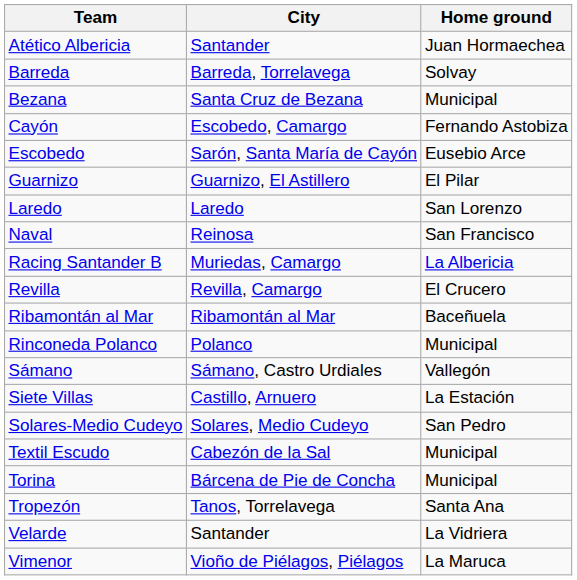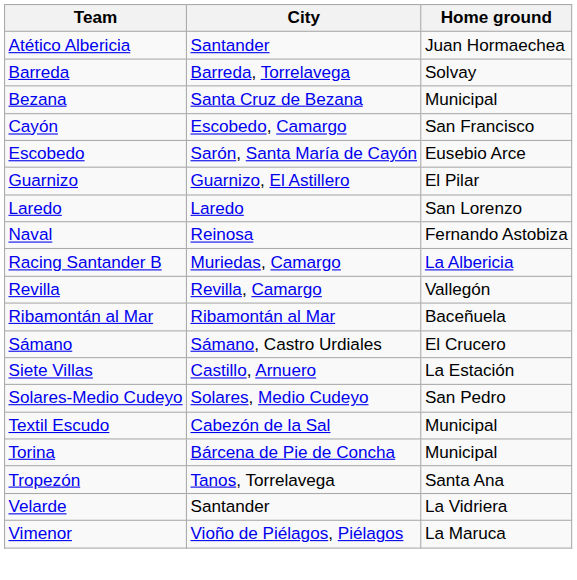 <table class="wikitable sortable">
 <tr>
 <th>Team</th>
 <th>City</th>
 <th>Home ground</th>
 </tr>
 <tr>
 <td><a href='#'>Atético Albericia</a></td>
 <td><a href='#'>Santander</a></td>
 <td>Juan Hormaechea</td>
 </tr>
 <tr>
 <td><a href='#'>Barreda</a></td>
 <td><a href='#'>Barreda</a>, <a href='#'>Torrelavega</a></td>
 <td>Solvay</td>
 </tr>
 <tr>
 <td><a href='#'>Bezana</a></td>
 <td><a href='#'>Santa Cruz de Bezana</a></td>
 <td>Municipal</td>
 </tr>
 <tr>
 <td><a href='#'>Cayón</a></td>
 <td><a href='#'>Escobedo</a>, <a href='#'>Camargo</a></td>
-<td>Fernando Astobiza</td>
+<td>San Francisco</td>
 </tr>
 <tr>
 <td><a href='#'>Escobedo</a></td>
 <td><a href='#'>Sarón</a>, <a href='#'>Santa María de Cayón</a></td>
 <td>Eusebio Arce</td>
 </tr>
 <tr>
 <td><a href='#'>Guarnizo</a></td>
 <td><a href='#'>Guarnizo</a>, <a href='#'>El Astillero</a></td>
 <td>El Pilar</td>
 </tr>
 <tr>
 <td><a href='#'>Laredo</a></td>
 <td><a href='#'>Laredo</a></td>
 <td>San Lorenzo</td>
 </tr>
 <tr>
 <td><a href='#'>Naval</a></td>
 <td><a href='#'>Reinosa</a></td>
-<td>San Francisco</td>
+<td>Fernando Astobiza</td>
 </tr>
 <tr>
 <td><a href='#'>Racing Santander B</a></td>
 <td><a href='#'>Muriedas</a>, <a href='#'>Camargo</a></td>
 <td><a href='#'>La Albericia</a></td>
 </tr>
 <tr>
 <td><a href='#'>Revilla</a></td>
 <td><a href='#'>Revilla</a>, <a href='#'>Camargo</a></td>
-<td>El Crucero</td>
+<td>Vallegón</td>
 </tr>
 <tr>
 <td><a href='#'>Ribamontán al Mar</a></td>
 <td><a href='#'>Ribamontán al Mar</a></td>
 <td>Baceñuela</td>
 </tr>
 <tr>
-<td><a href='#'>Rinconeda Polanco</a></td>
-<td><a href='#'>Polanco</a></td>
-<td>Municipal</td>
-</tr>
-<tr>
 <td><a href='#'>Sámano</a></td>
 <td><a href='#'>Sámano</a>, Castro Urdiales</td>
-<td>Vallegón</td>
+<td>El Crucero</td>
 </tr>
 <tr>
 <td><a href='#'>Siete Villas</a></td>
 <td><a href='#'>Castillo</a>, <a href='#'>Arnuero</a></td>
 <td>La Estación</td>
 </tr>
 <tr>
 <td><a href='#'>Solares-Medio Cudeyo</a></td>
 <td><a href='#'>Solares</a>, <a href='#'>Medio Cudeyo</a></td>
 <td>San Pedro</td>
 </tr>
 <tr>
 <td><a href='#'>Textil Escudo</a></td>
 <td><a href='#'>Cabezón de la Sal</a></td>
 <td>Municipal</td>
 </tr>
 <tr>
 <td><a href='#'>Torina</a></td>
 <td><a href='#'>Bárcena de Pie de Concha</a></td>
 <td>Municipal</td>
 </tr>
 <tr>
 <td><a href='#'>Tropezón</a></td>
 <td><a href='#'>Tanos</a>, Torrelavega</td>
 <td>Santa Ana</td>
 </tr>
 <tr>
 <td><a href='#'>Velarde</a></td>
 <td>Santander</td>
 <td>La Vidriera</td>
 </tr>
 <tr>
 <td><a href='#'>Vimenor</a></td>
 <td><a href='#'>Vioño de Piélagos</a>, <a href='#'>Piélagos</a></td>
 <td>La Maruca</td>
 </tr>
 </table>
